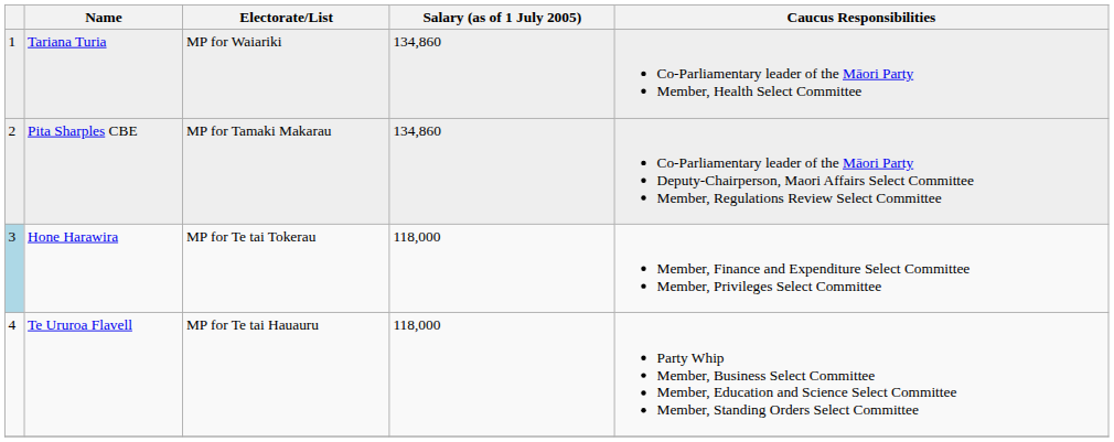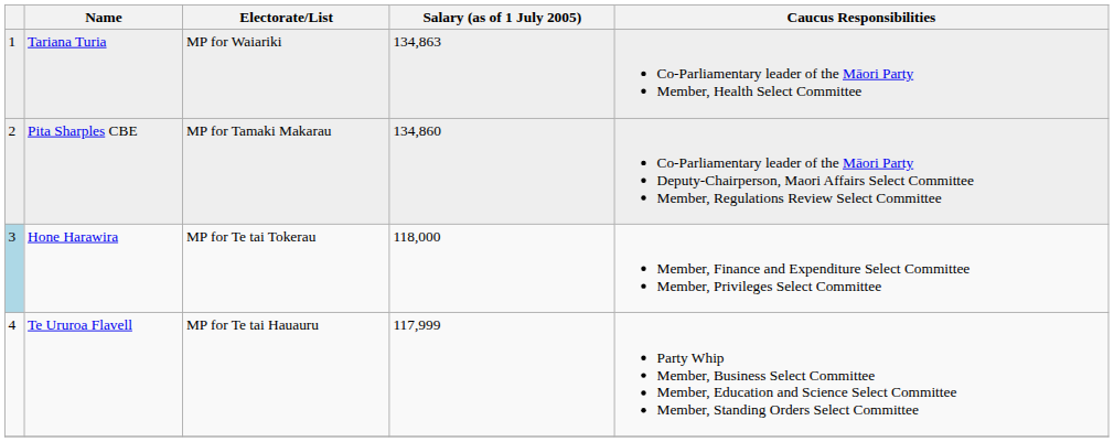 <table class="wikitable" style="font-size: 95%;" width=90%">
 <tr style="vertical-align: top;">
 <th bgcolor=></th>
 <th>Name</th>
 <th>Electorate/List</th>
 <th>Salary (as of 1 July 2005)</th>
 <th>Caucus Responsibilities</th>
 </tr>
 <tr style="vertical-align: top; background:#EEEEEE;">
 <td>1</td>
 <td><a href='#'>Tariana Turia</a></td>
 <td>MP for Waiariki</td>
-<td>134,860</td>
+<td>134,863</td>
 <td><br><ul><li>Co-Parliamentary leader of the <a href='#'>Māori Party</a></li><li>Member, Health Select Committee</li></ul></td>
 </tr>
 <tr style="vertical-align: top; background:#EEEEEE;">
 <td>2</td>
 <td><a href='#'>Pita Sharples</a> CBE</td>
 <td>MP for Tamaki Makarau</td>
 <td>134,860</td>
 <td><br><ul><li>Co-Parliamentary leader of the <a href='#'>Māori Party</a></li><li>Deputy-Chairperson, Maori Affairs Select Committee</li><li>Member, Regulations Review Select Committee</li></ul></td>
 </tr>
 <tr style="vertical-align: top;">
 <td style="background: lightblue;">3</td>
 <td><a href='#'>Hone Harawira</a></td>
 <td>MP for Te tai Tokerau</td>
 <td>118,000</td>
 <td><br><ul><li>Member, Finance and Expenditure Select Committee</li><li>Member, Privileges Select Committee</li></ul></td>
 </tr>
 <tr style="vertical-align: top;">
 <td>4</td>
 <td><a href='#'>Te Ururoa Flavell</a></td>
 <td>MP for Te tai Hauauru</td>
-<td>118,000</td>
+<td>117,999</td>
 <td><br><ul><li>Party Whip</li><li>Member, Business Select Committee</li><li>Member, Education and Science Select Committee</li><li>Member, Standing Orders Select Committee</li></ul></td>
 </tr>
 <tr>
 </tr>
 </table>
